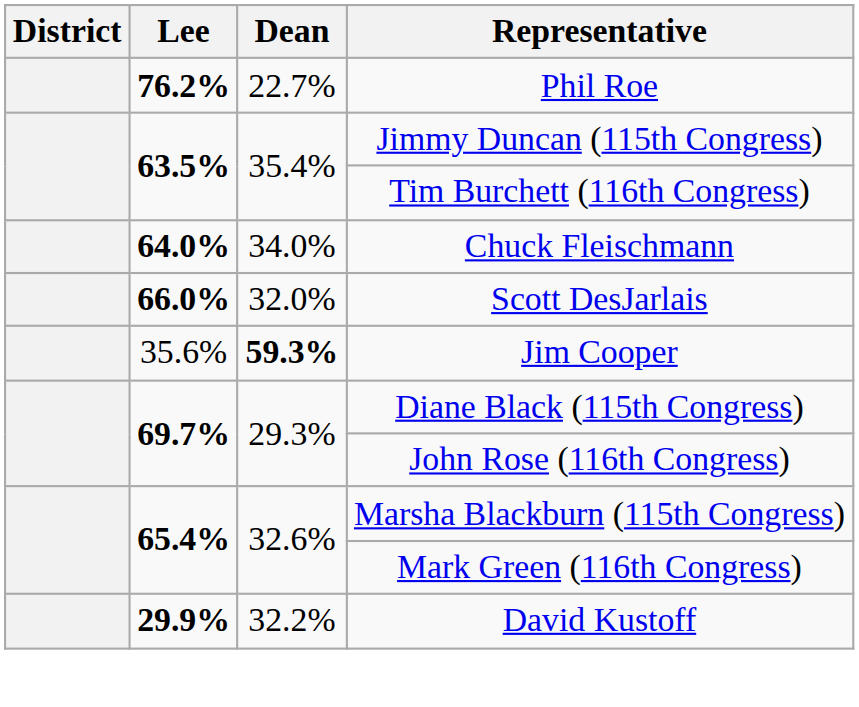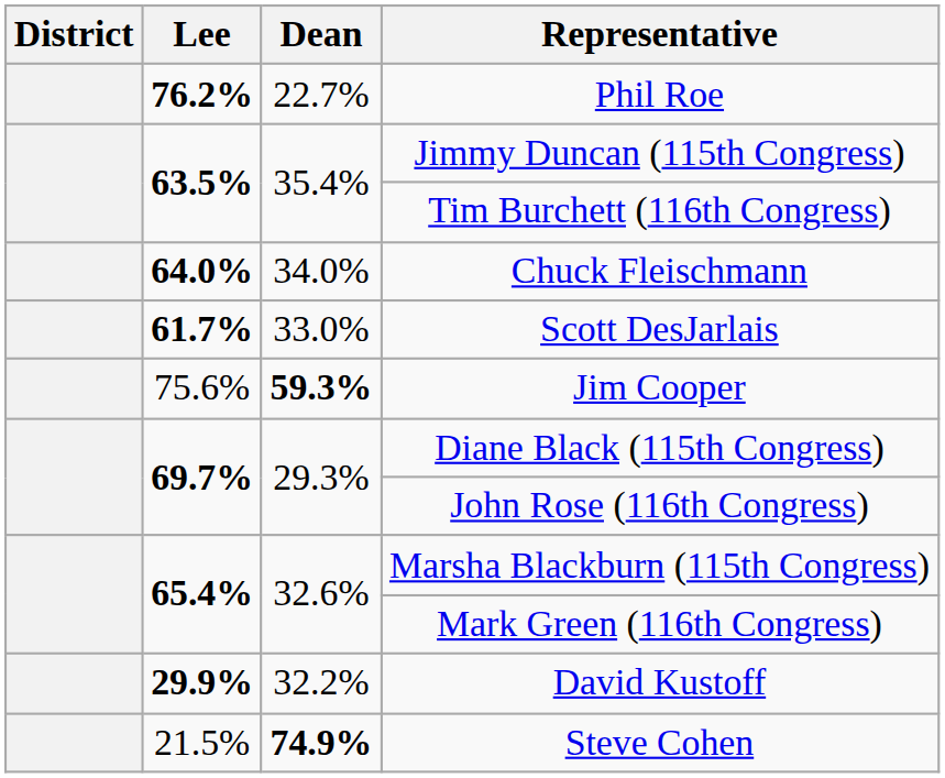 <table class="wikitable sortable">
 <tr>
 <th>District</th>
 <th>Lee</th>
 <th>Dean</th>
 <th>Representative</th>
 </tr>
 <tr align=center>
 <th></th>
 <td><strong>76.2%</strong></td>
 <td>22.7%</td>
 <td><a href='#'>Phil Roe</a></td>
 </tr>
 <tr align=center>
 <th rowspan=2 ></th>
 <td rowspan=2><strong>63.5%</strong></td>
 <td rowspan=2>35.4%</td>
 <td><a href='#'>Jimmy Duncan</a> (<a href='#'>115th Congress</a>)</td>
 </tr>
 <tr align=center>
 <td><a href='#'>Tim Burchett</a>  (<a href='#'>116th Congress</a>)</td>
 </tr>
 <tr align=center>
 <th></th>
 <td><strong>64.0%</strong></td>
 <td>34.0%</td>
 <td><a href='#'>Chuck Fleischmann</a></td>
 </tr>
 <tr align=center>
 <th></th>
-<td><strong>66.0%</strong></td>
-<td>32.0%</td>
+<td><strong>61.7%</strong></td>
+<td>33.0%</td>
 <td><a href='#'>Scott DesJarlais</a></td>
 </tr>
 <tr align=center>
 <th></th>
-<td>35.6%</td>
+<td>75.6%</td>
 <td><strong>59.3%</strong></td>
 <td><a href='#'>Jim Cooper</a></td>
 </tr>
 <tr align=center>
 <th rowspan=2 ></th>
 <td rowspan=2><strong>69.7%</strong></td>
 <td rowspan=2>29.3%</td>
 <td><a href='#'>Diane Black</a> (<a href='#'>115th Congress</a>)</td>
 </tr>
 <tr align=center>
 <td><a href='#'>John Rose</a>  (<a href='#'>116th Congress</a>)</td>
 </tr>
 <tr align=center>
 <th rowspan=2 ></th>
 <td rowspan=2><strong>65.4%</strong></td>
 <td rowspan=2>32.6%</td>
 <td><a href='#'>Marsha Blackburn</a> (<a href='#'>115th Congress</a>)</td>
 </tr>
 <tr align=center>
 <td><a href='#'>Mark Green</a>  (<a href='#'>116th Congress</a>)</td>
 </tr>
 <tr align=center>
 <th></th>
 <td><strong>29.9%</strong></td>
 <td>32.2%</td>
 <td><a href='#'>David Kustoff</a></td>
 </tr>
+<tr align=center>
+<th></th>
+<td>21.5%</td>
+<td><strong>74.9%</strong></td>
+<td><a href='#'>Steve Cohen</a></td>
+</tr>
 </table>
